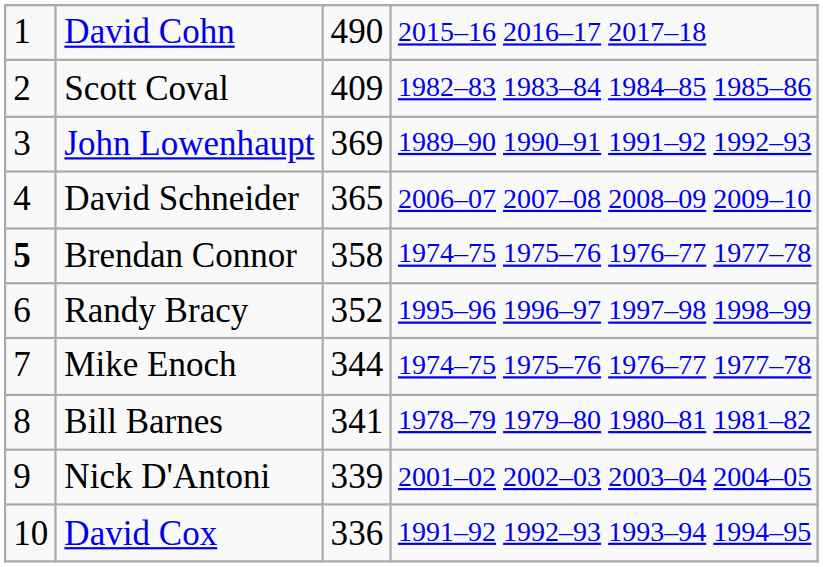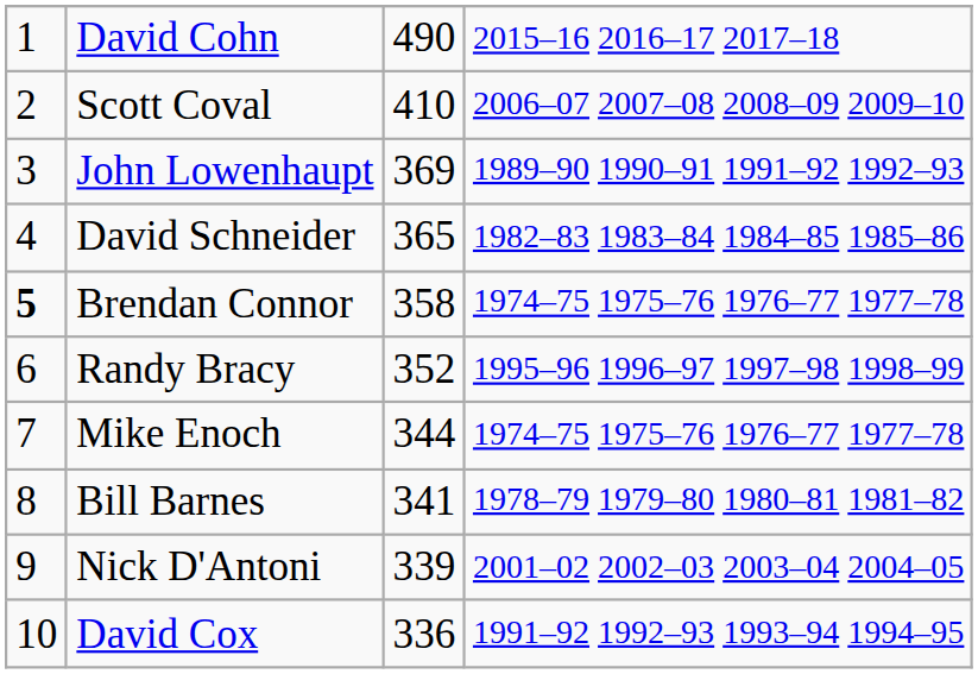 <table class="wikitable">
 <tr>
 </tr>
 <tr>
 <td>1</td>
 <td><a href='#'>David Cohn</a></td>
 <td>490</td>
 <td style="font-size:80%;"><a href='#'>2015–16</a> <a href='#'>2016–17</a> <a href='#'>2017–18</a></td>
 </tr>
 <tr>
 <td>2</td>
 <td>Scott Coval</td>
-<td>409</td>
-<td style="font-size:80%;"><a href='#'>1982–83</a> <a href='#'>1983–84</a> <a href='#'>1984–85</a> <a href='#'>1985–86</a></td>
+<td>410</td>
+<td style="font-size:80%;"><a href='#'>2006–07</a> <a href='#'>2007–08</a> <a href='#'>2008–09</a> <a href='#'>2009–10</a></td>
 </tr>
 <tr>
 <td>3</td>
 <td><a href='#'>John Lowenhaupt</a></td>
 <td>369</td>
 <td style="font-size:80%;"><a href='#'>1989–90</a> <a href='#'>1990–91</a> <a href='#'>1991–92</a> <a href='#'>1992–93</a></td>
 </tr>
 <tr>
 <td>4</td>
 <td>David Schneider</td>
 <td>365</td>
-<td style="font-size:80%;"><a href='#'>2006–07</a> <a href='#'>2007–08</a> <a href='#'>2008–09</a> <a href='#'>2009–10</a></td>
+<td style="font-size:80%;"><a href='#'>1982–83</a> <a href='#'>1983–84</a> <a href='#'>1984–85</a> <a href='#'>1985–86</a></td>
 </tr>
 <tr>
 <td><strong>5</strong></td>
 <td>Brendan Connor</td>
 <td>358</td>
 <td style="font-size:80%;"><a href='#'>1974–75</a> <a href='#'>1975–76</a> <a href='#'>1976–77</a> <a href='#'>1977–78</a></td>
 </tr>
 <tr>
 <td>6</td>
 <td>Randy Bracy</td>
 <td>352</td>
 <td style="font-size:80%;"><a href='#'>1995–96</a> <a href='#'>1996–97</a> <a href='#'>1997–98</a> <a href='#'>1998–99</a></td>
 </tr>
 <tr>
 <td>7</td>
 <td>Mike Enoch</td>
 <td>344</td>
 <td style="font-size:80%;"><a href='#'>1974–75</a> <a href='#'>1975–76</a> <a href='#'>1976–77</a> <a href='#'>1977–78</a></td>
 </tr>
 <tr>
 <td>8</td>
 <td>Bill Barnes</td>
 <td>341</td>
 <td style="font-size:80%;"><a href='#'>1978–79</a> <a href='#'>1979–80</a> <a href='#'>1980–81</a> <a href='#'>1981–82</a></td>
 </tr>
 <tr>
 <td>9</td>
 <td>Nick D'Antoni</td>
 <td>339</td>
 <td style="font-size:80%;"><a href='#'>2001–02</a> <a href='#'>2002–03</a> <a href='#'>2003–04</a> <a href='#'>2004–05</a></td>
 </tr>
 <tr>
 <td>10</td>
 <td><a href='#'>David Cox</a></td>
 <td>336</td>
 <td style="font-size:80%;"><a href='#'>1991–92</a> <a href='#'>1992–93</a> <a href='#'>1993–94</a> <a href='#'>1994–95</a></td>
 </tr>
 </table>
